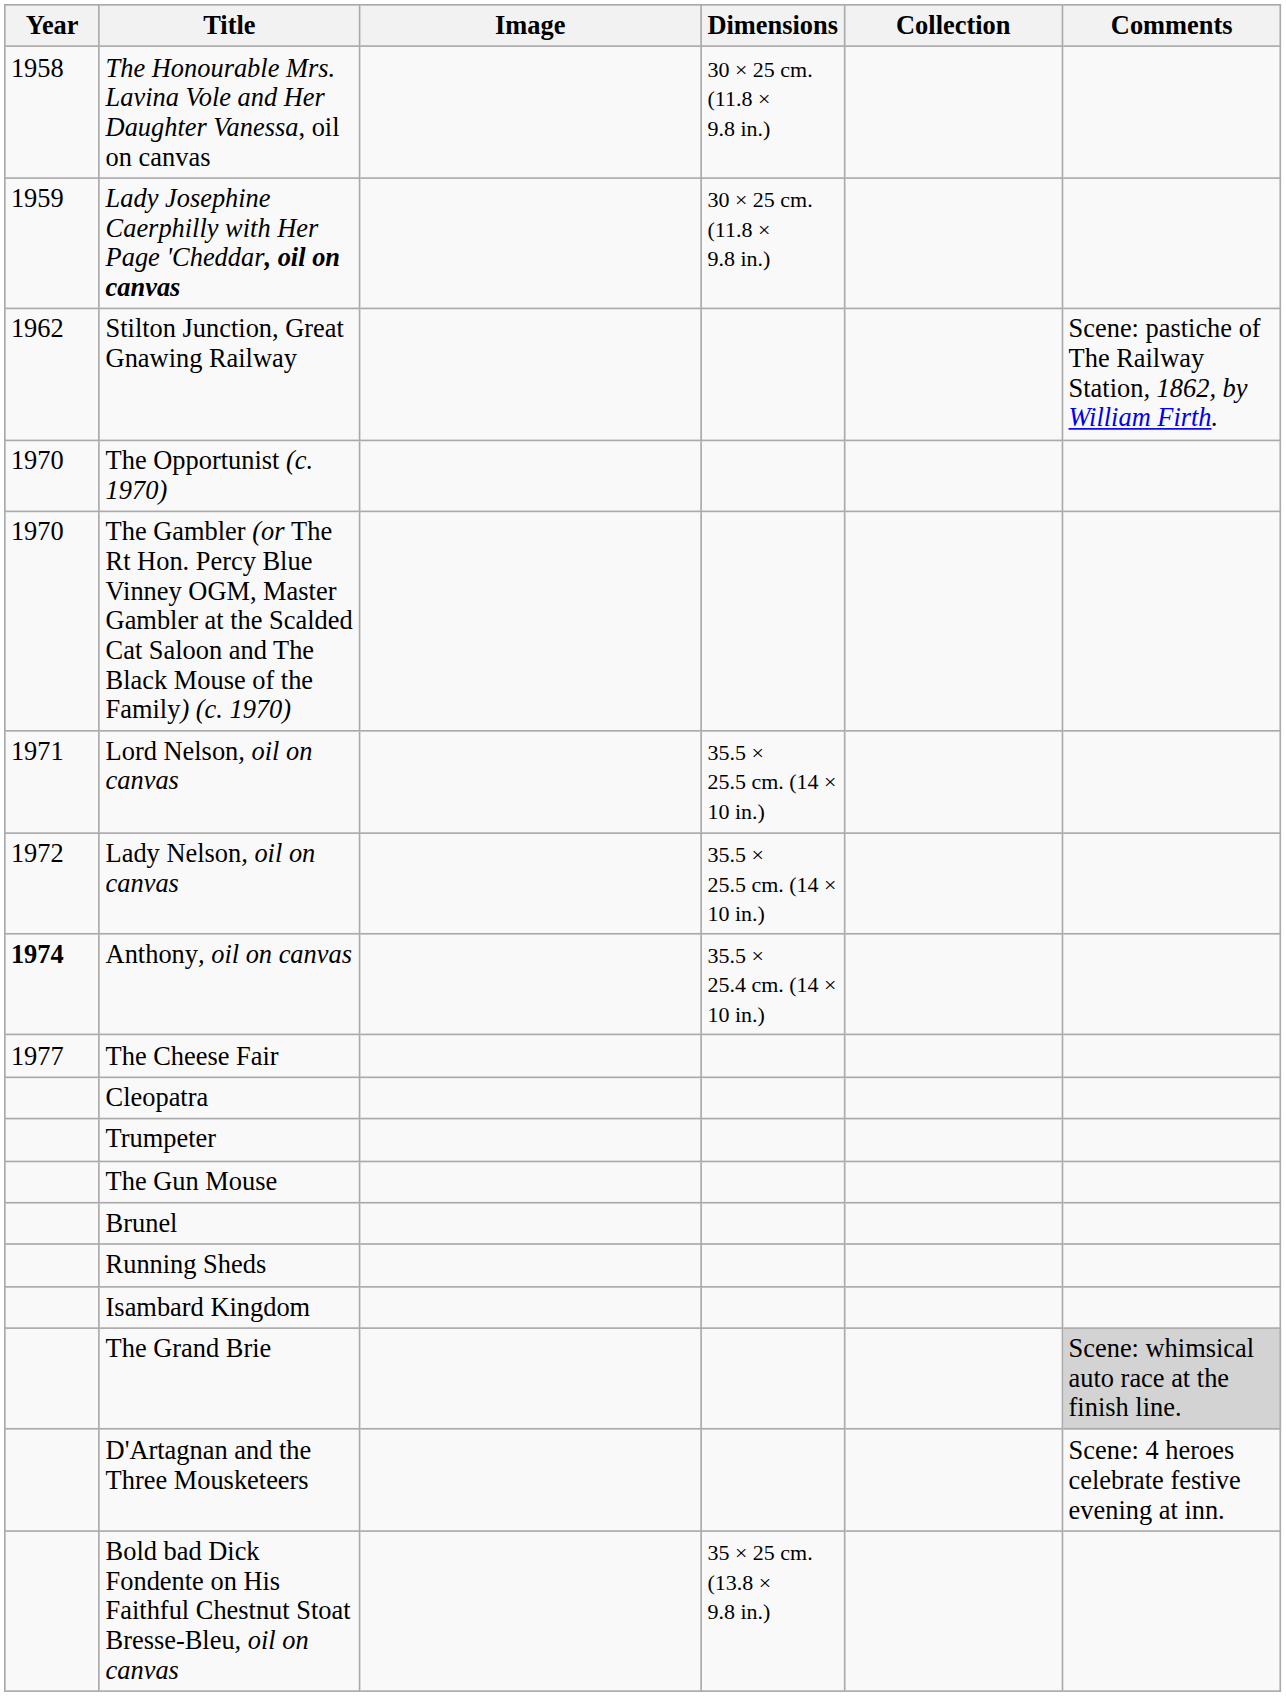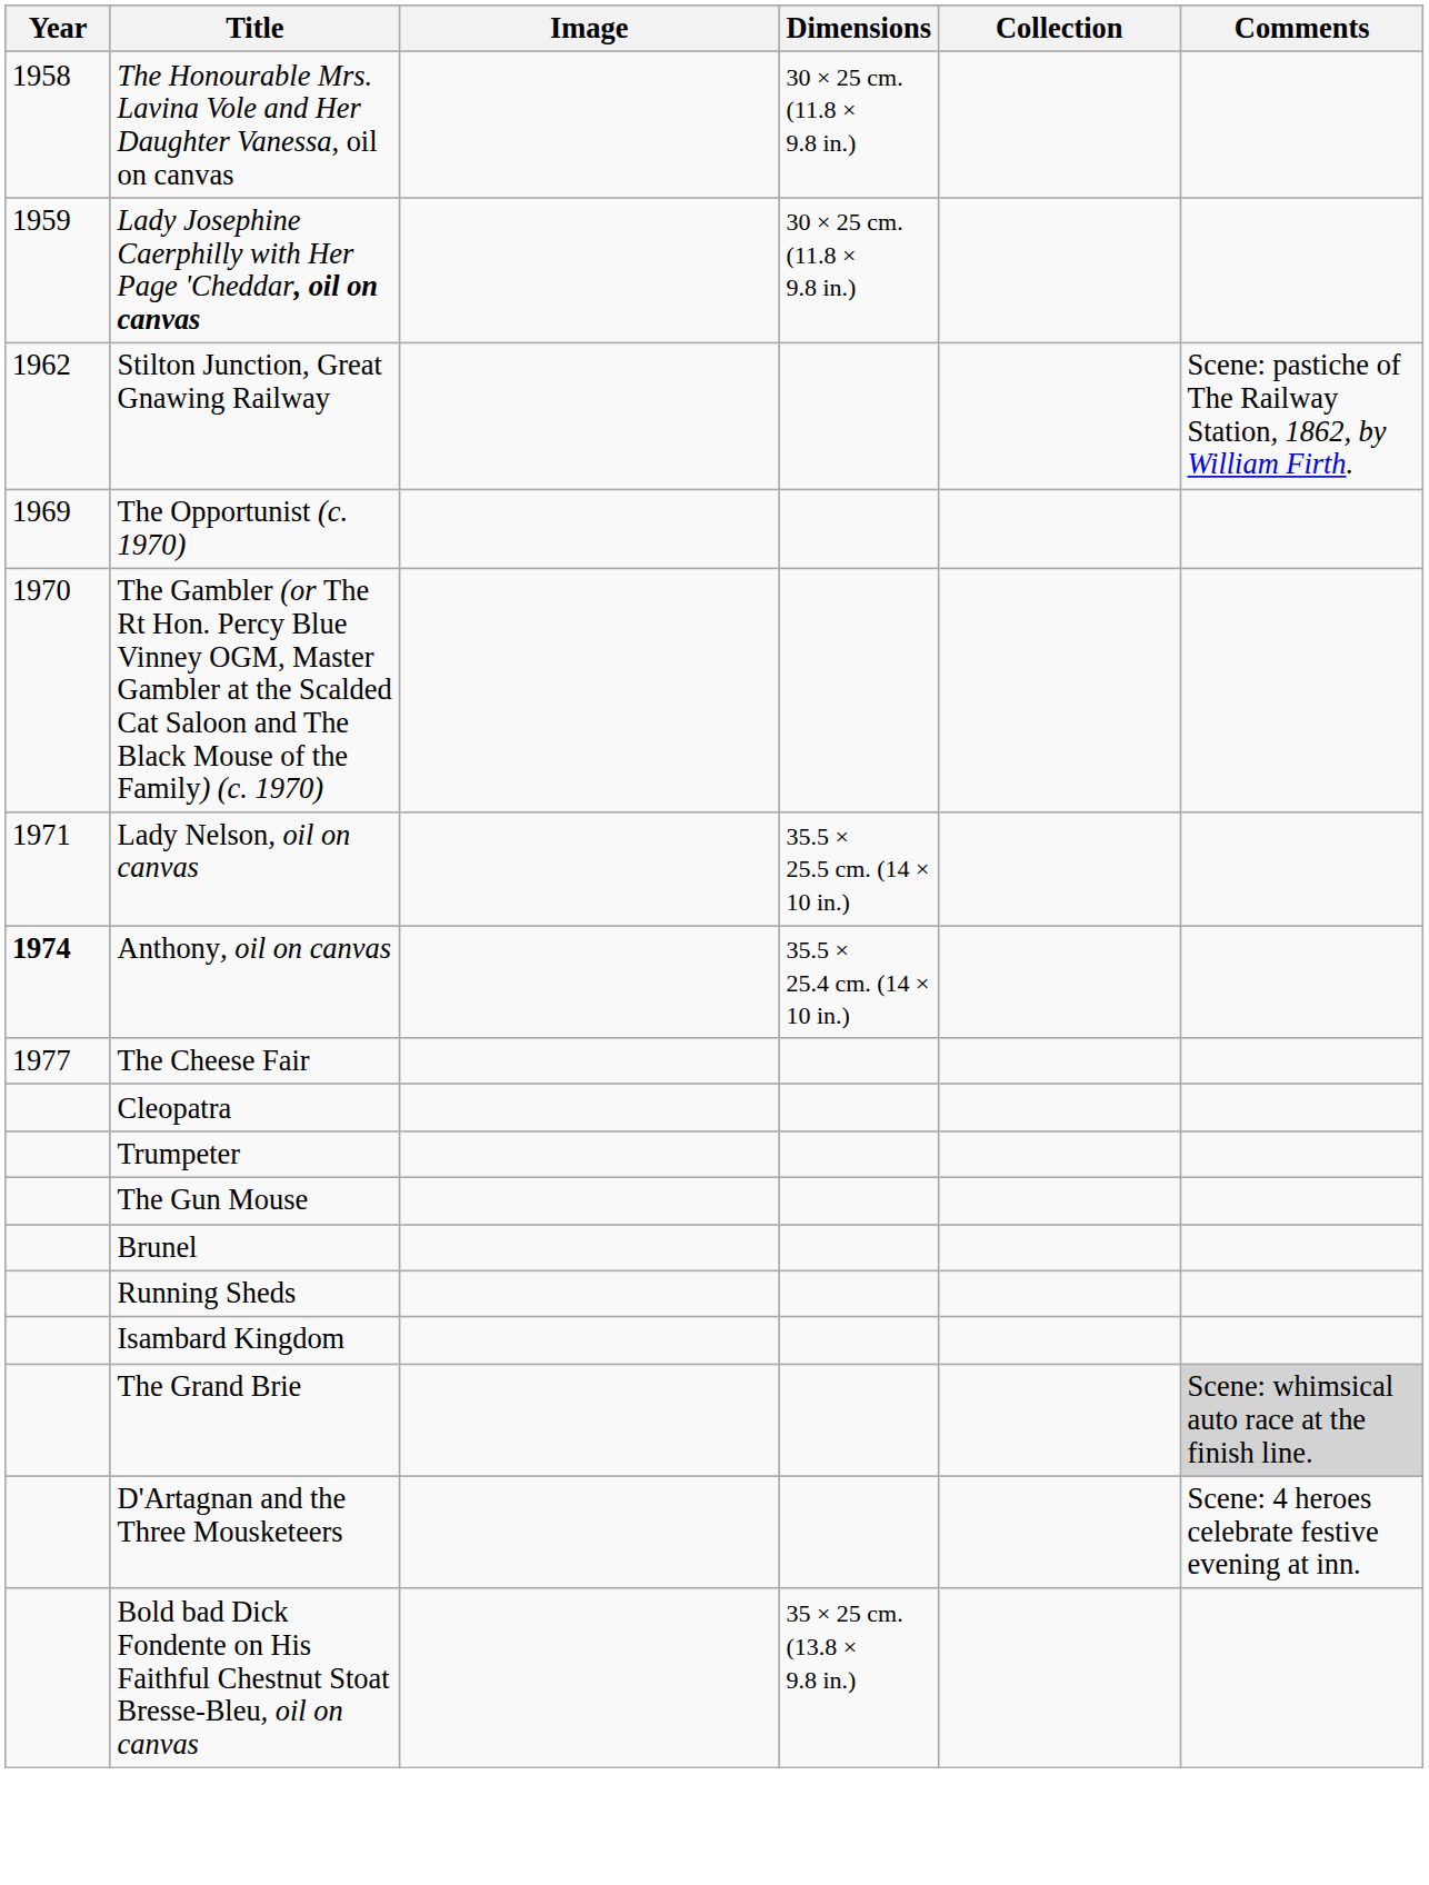 <table class="wikitable sortable">
 <tr>
 <th scope="col" width="50">Year</th>
 <th scope="col" width="150">Title</th>
 <th scope="col" width="200">Image</th>
 <th scope="col" width="50" ! data-sort-type = "number">Dimensions</th>
 <th scope="col" width="125">Collection</th>
 <th scope="col" width="125">Comments</th>
 </tr>
 <tr valign="top">
 <td>1958</td>
 <td><em>The Honourable Mrs. Lavina Vole and Her Daughter Vanessa</em>, oil on canvas</td>
 <td> </td>
 <td><small>30 × 25 cm. (11.8 × 9.8 in.)</small></td>
 <td></td>
 <td></td>
 </tr>
 <tr valign="top">
 <td>1959</td>
 <td><em>Lady Josephine Caerphilly with Her Page 'Cheddar<strong>, oil on canvas</td>
 <td></td>
 <td><small>30 × 25 cm. (11.8 × 9.8 in.)</small></td>
 <td></td>
 <td></td>
 </tr>
 <tr valign="top">
 <td>1962</td>
 <td></em>Stilton Junction, Great Gnawing Railway<em></td>
 <td></td>
 <td></td>
 <td></td>
 <td>Scene: pastiche of </em>The Railway Station<em>, 1862, by <a href='#'>William Firth</a>.</td>
 </tr>
 <tr valign="top">
-<td>1970</td>
+<td>1969</td>
 <td></em>The Opportunist<em> (c. 1970)</td>
 <td> </td>
 <td></td>
 <td></td>
 <td></td>
 </tr>
 <tr valign="top">
 <td>1970</td>
 <td></em>The Gambler<em> (or </em>The Rt Hon. Percy Blue Vinney OGM, Master Gambler at the Scalded Cat Saloon and The Black Mouse of the Family<em>) (c. 1970)</td>
 <td> </td>
 <td></td>
 <td></td>
 <td></td>
 </tr>
 <tr valign="top">
 <td>1971</td>
-<td></em>Lord Nelson<em>, oil on canvas</td>
-<td></td>
-<td><small>35.5 × 25.5 cm. (14 × 10 in.)</small></td>
-<td></td>
-<td></td>
-</tr>
-<tr valign="top">
-<td>1972</td>
 <td></em>Lady Nelson<em>, oil on canvas</td>
 <td></td>
 <td><small>35.5 × 25.5 cm. (14 × 10 in.)</small></td>
 <td></td>
 <td></td>
 </tr>
 <tr valign="top">
 <td><strong>1974</strong></td>
 <td></em>Anthony<em>, oil on canvas</td>
 <td> </td>
 <td><small>35.5 × 25.4 cm. (14 × 10 in.)</small></td>
 <td></td>
 <td></td>
 </tr>
 <tr valign="top">
 <td>1977</td>
 <td></em>The Cheese Fair<em></td>
 <td> </td>
 <td></td>
 <td></td>
 <td></td>
 </tr>
 <tr valign="top">
 <td></td>
 <td></em>Cleopatra<em></td>
 <td></td>
 <td></td>
 <td></td>
 <td></td>
 </tr>
 <tr valign="top">
 <td></td>
 <td></em>Trumpeter<em></td>
 <td></td>
 <td></td>
 <td></td>
 <td></td>
 </tr>
 <tr valign="top">
 <td></td>
 <td></em>The Gun Mouse<em></td>
 <td></td>
 <td></td>
 <td></td>
 <td></td>
 </tr>
 <tr valign="top">
 <td></td>
 <td></em>Brunel<em></td>
 <td></td>
 <td></td>
 <td></td>
 <td></td>
 </tr>
 <tr valign="top">
 <td></td>
 <td></em>Running Sheds<em></td>
 <td> </td>
 <td></td>
 <td></td>
 <td></td>
 </tr>
 <tr valign="top">
 <td></td>
 <td></em>Isambard Kingdom<em></td>
 <td></td>
 <td></td>
 <td></td>
 <td></td>
 </tr>
 <tr valign="top">
 <td></td>
 <td></em>The Grand Brie<em></td>
 <td></td>
 <td></td>
 <td></td>
 <td style="background: lightgrey;">Scene: whimsical auto race at the finish line.</td>
 </tr>
 <tr valign="top">
 <td></td>
 <td></em>D'Artagnan and the Three Mousketeers<em></td>
 <td></td>
 <td></td>
 <td></td>
 <td>Scene: 4 heroes celebrate festive evening at inn.</td>
 </tr>
 <tr valign="top">
 <td></td>
 <td></em>Bold bad Dick Fondente on His Faithful Chestnut Stoat Bresse-Bleu<em>, oil on canvas</td>
 <td></td>
 <td><small>35 × 25 cm. (13.8 × 9.8 in.)</small></td>
 <td></td>
 <td></td>
 </tr>
 </table>
